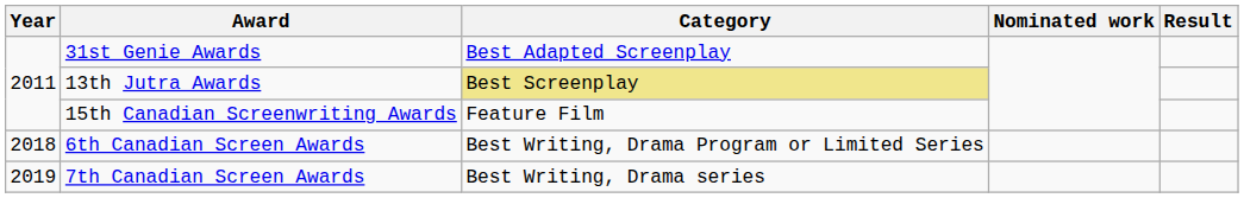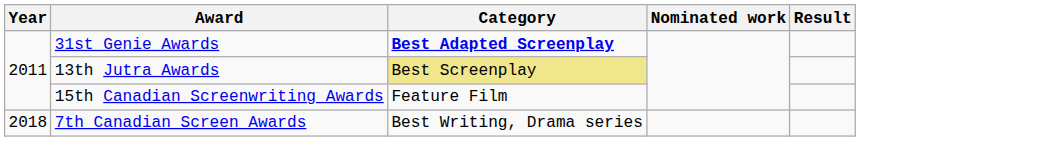 <table class="wikitable sortable">
 <tr>
 <th>Year</th>
 <th>Award</th>
 <th>Category</th>
 <th>Nominated work</th>
 <th>Result</th>
 </tr>
 <tr>
 <td rowspan="3">2011</td>
 <td><a href='#'>31st Genie Awards</a></td>
-<td><a href='#'>Best Adapted Screenplay</a></td>
+<td><strong><a href='#'>Best Adapted Screenplay</a></strong></td>
 <td rowspan="3"></td>
 <td></td>
 </tr>
 <tr>
 <td>13th <a href='#'>Jutra Awards</a></td>
 <td style="background: khaki;">Best Screenplay</td>
 <td></td>
 </tr>
 <tr>
 <td>15th <a href='#'>Canadian Screenwriting Awards</a></td>
 <td>Feature Film</td>
 <td></td>
 </tr>
 <tr>
 <td>2018</td>
-<td><a href='#'>6th Canadian Screen Awards</a></td>
-<td>Best Writing, Drama Program or Limited Series</td>
-<td></td>
-<td></td>
-</tr>
-<tr>
-<td>2019</td>
 <td><a href='#'>7th Canadian Screen Awards</a></td>
 <td>Best Writing, Drama series</td>
 <td></td>
 <td></td>
 </tr>
 </table>
